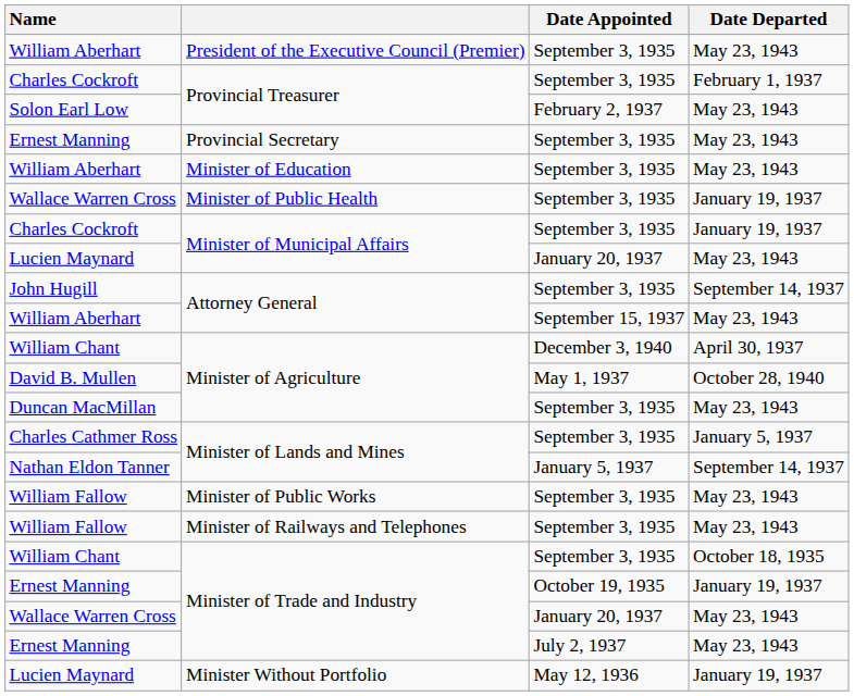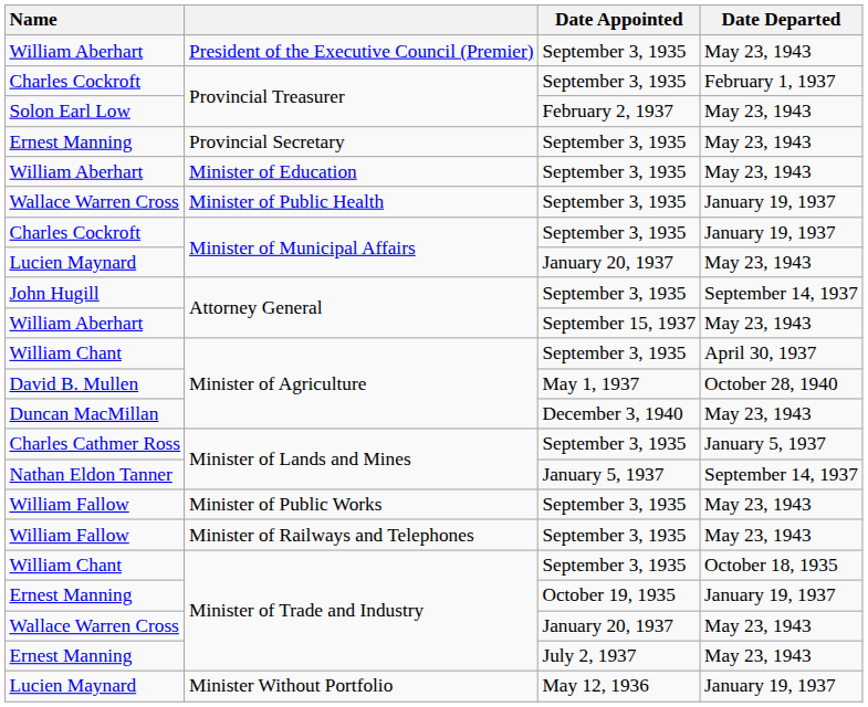 <table class="wikitable sortable" style="text-align:left;">
 <tr>
 <th style="text-align:left;">Name</th>
 <th></th>
 <th>Date Appointed</th>
 <th>Date Departed</th>
 </tr>
 <tr>
 <td style="text-align:left;"><a href='#'>William Aberhart</a></td>
 <td><a href='#'>President of the Executive Council (Premier)</a></td>
 <td>September 3, 1935</td>
 <td>May 23, 1943</td>
 </tr>
 <tr>
 <td><a href='#'>Charles Cockroft</a></td>
 <td rowspan="2">Provincial Treasurer</td>
 <td>September 3, 1935</td>
 <td>February 1, 1937</td>
 </tr>
 <tr>
 <td><a href='#'>Solon Earl Low</a></td>
 <td>February 2, 1937</td>
 <td>May 23, 1943</td>
 </tr>
 <tr>
 <td style="text-align:left;"><a href='#'>Ernest Manning</a></td>
 <td>Provincial Secretary</td>
 <td>September 3, 1935</td>
 <td>May 23, 1943</td>
 </tr>
 <tr>
 <td style="text-align:left;"><a href='#'>William Aberhart</a></td>
 <td><a href='#'>Minister of Education</a></td>
 <td>September 3, 1935</td>
 <td>May 23, 1943</td>
 </tr>
 <tr>
 <td style="text-align:left;"><a href='#'>Wallace Warren Cross</a></td>
 <td><a href='#'>Minister of Public Health</a></td>
 <td>September 3, 1935</td>
 <td>January 19, 1937</td>
 </tr>
 <tr>
 <td style="text-align:left;"><a href='#'>Charles Cockroft</a></td>
 <td rowspan="2"><a href='#'>Minister of Municipal Affairs</a></td>
 <td>September 3, 1935</td>
 <td>January 19, 1937</td>
 </tr>
 <tr style="text-align:left;">
 <td><a href='#'>Lucien Maynard</a></td>
 <td>January 20, 1937</td>
 <td>May 23, 1943</td>
 </tr>
 <tr style="text-align:left;">
 <td><a href='#'>John Hugill</a></td>
 <td rowspan="2">Attorney General</td>
 <td>September 3, 1935</td>
 <td>September 14, 1937</td>
 </tr>
 <tr>
 <td><a href='#'>William Aberhart</a></td>
 <td>September 15, 1937</td>
 <td>May 23, 1943</td>
 </tr>
 <tr>
 <td><a href='#'>William Chant</a></td>
 <td rowspan="3">Minister of Agriculture</td>
-<td>December 3, 1940</td>
+<td>September 3, 1935</td>
 <td>April 30, 1937</td>
 </tr>
 <tr>
 <td><a href='#'>David B. Mullen</a></td>
 <td>May 1, 1937</td>
 <td>October 28, 1940</td>
 </tr>
 <tr>
 <td><a href='#'>Duncan MacMillan</a></td>
-<td>September 3, 1935</td>
+<td>December 3, 1940</td>
 <td>May 23, 1943</td>
 </tr>
 <tr>
 <td><a href='#'>Charles Cathmer Ross</a></td>
 <td rowspan="2">Minister of Lands and Mines</td>
 <td>September 3, 1935</td>
 <td>January 5, 1937</td>
 </tr>
 <tr>
 <td><a href='#'>Nathan Eldon Tanner</a></td>
 <td>January 5, 1937</td>
 <td>September 14, 1937</td>
 </tr>
 <tr>
 <td><a href='#'>William Fallow</a></td>
 <td>Minister of Public Works</td>
 <td>September 3, 1935</td>
 <td>May 23, 1943</td>
 </tr>
 <tr>
 <td><a href='#'>William Fallow</a></td>
 <td>Minister of Railways and Telephones</td>
 <td>September 3, 1935</td>
 <td>May 23, 1943</td>
 </tr>
 <tr>
 <td><a href='#'>William Chant</a></td>
 <td rowspan="4">Minister of Trade and Industry</td>
 <td>September 3, 1935</td>
 <td>October 18, 1935</td>
 </tr>
 <tr>
 <td><a href='#'>Ernest Manning</a></td>
 <td>October 19, 1935</td>
 <td>January 19, 1937</td>
 </tr>
 <tr>
 <td><a href='#'>Wallace Warren Cross</a></td>
 <td>January 20, 1937</td>
 <td>May 23, 1943</td>
 </tr>
 <tr>
 <td><a href='#'>Ernest Manning</a></td>
 <td>July 2, 1937</td>
 <td>May 23, 1943</td>
 </tr>
 <tr>
 <td><a href='#'>Lucien Maynard</a></td>
 <td>Minister Without Portfolio</td>
 <td>May 12, 1936</td>
 <td>January 19, 1937</td>
 </tr>
 </table>
